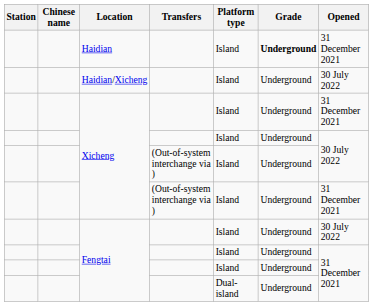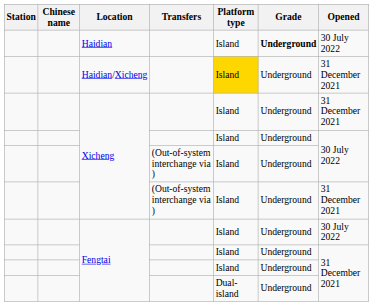 <table class=wikitable>
 <tr>
 <th>Station</th>
 <th>Chinese name</th>
 <th>Location</th>
 <th>Transfers</th>
 <th>Platform type</th>
 <th>Grade</th>
 <th>Opened</th>
 </tr>
 <tr>
 <td></td>
 <td></td>
 <td><a href='#'>Haidian</a></td>
 <td></td>
 <td>Island</td>
 <td><strong>Underground</strong></td>
-<td>31 December 2021</td>
+<td>30 July 2022</td>
 </tr>
 <tr>
 <td></td>
 <td></td>
 <td><a href='#'>Haidian</a>/<a href='#'>Xicheng</a></td>
 <td></td>
-<td>Island</td>
+<td style="background: gold;">Island</td>
 <td>Underground</td>
-<td>30 July 2022</td>
+<td>31 December 2021</td>
 </tr>
 <tr>
 <td></td>
 <td></td>
 <td rowspan=4><a href='#'>Xicheng</a></td>
 <td></td>
 <td>Island</td>
 <td>Underground</td>
 <td>31 December 2021</td>
 </tr>
 <tr>
 <td></td>
 <td></td>
 <td> </td>
 <td>Island</td>
 <td>Underground</td>
 <td rowspan=2>30 July 2022</td>
 </tr>
 <tr>
 <td></td>
 <td></td>
 <td>  (Out-of-system interchange via )</td>
 <td>Island</td>
 <td>Underground</td>
 </tr>
 <tr>
 <td></td>
 <td></td>
 <td> (Out-of-system interchange via )</td>
 <td>Island</td>
 <td>Underground</td>
 <td>31 December 2021</td>
 </tr>
 <tr>
 <td></td>
 <td></td>
 <td rowspan=4><a href='#'>Fengtai</a></td>
 <td></td>
 <td>Island</td>
 <td>Underground</td>
 <td>30 July 2022</td>
 </tr>
 <tr>
 <td></td>
 <td></td>
 <td> </td>
 <td>Island</td>
 <td>Underground</td>
 <td rowspan=3>31 December 2021</td>
 </tr>
 <tr>
 <td></td>
 <td></td>
 <td></td>
 <td>Island</td>
 <td>Underground</td>
 </tr>
 <tr>
 <td></td>
 <td></td>
 <td></td>
 <td>Dual-island</td>
 <td>Underground</td>
 </tr>
 </table>
